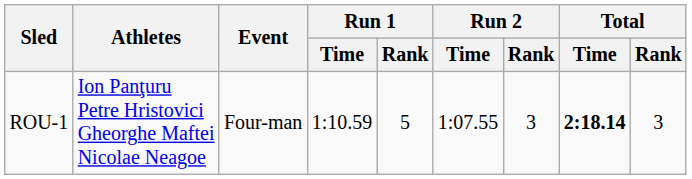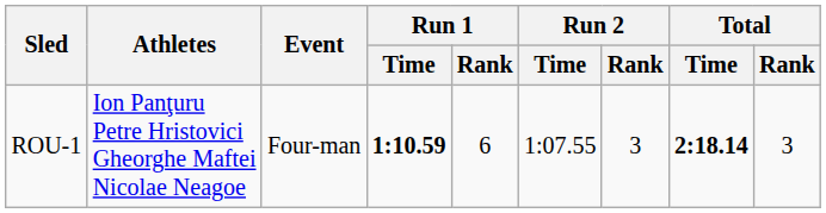 <table class="wikitable"  border="1" style="font-size:90%">
 <tr>
 <th rowspan="2">Sled</th>
 <th rowspan="2">Athletes</th>
 <th rowspan="2">Event</th>
 <th colspan="2">Run 1</th>
 <th colspan="2">Run 2</th>
 <th colspan="2">Total</th>
 </tr>
 <tr>
 <th>Time</th>
 <th>Rank</th>
 <th>Time</th>
 <th>Rank</th>
 <th>Time</th>
 <th>Rank</th>
 </tr>
 <tr>
 <td align="center">ROU-1</td>
 <td><a href='#'>Ion Panţuru</a><br><a href='#'>Petre Hristovici</a><br><a href='#'>Gheorghe Maftei</a><br><a href='#'>Nicolae Neagoe</a></td>
 <td>Four-man</td>
-<td align="center">1:10.59</td>
-<td align="center">5</td>
+<td align="center"><strong>1:10.59</strong></td>
+<td align="center">6</td>
 <td align="center">1:07.55</td>
 <td align="center">3</td>
 <td align="center"><strong>2:18.14</strong></td>
 <td align="center">3</td>
 </tr>
 </table>
